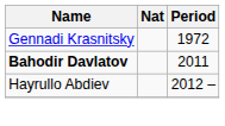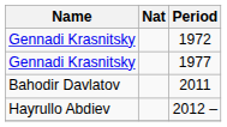 <table class="wikitable">
 <tr>
 <th>Name</th>
 <th>Nat</th>
 <th>Period</th>
 </tr>
 <tr>
 <td><a href='#'>Gennadi Krasnitsky</a></td>
 <td align="center"></td>
 <td align="center">1972</td>
 </tr>
 <tr>
-<td><strong>Bahodir Davlatov</strong></td>
+<td><a href='#'>Gennadi Krasnitsky</a></td>
+<td align="center"></td>
+<td align="center">1977</td>
+</tr>
+<tr>
+<td>Bahodir Davlatov</td>
 <td align="center"></td>
 <td align="center">2011</td>
 </tr>
 <tr>
 <td>Hayrullo Abdiev</td>
 <td align="center"></td>
 <td align="center">2012 –</td>
 </tr>
 <tr>
 </tr>
 </table>
